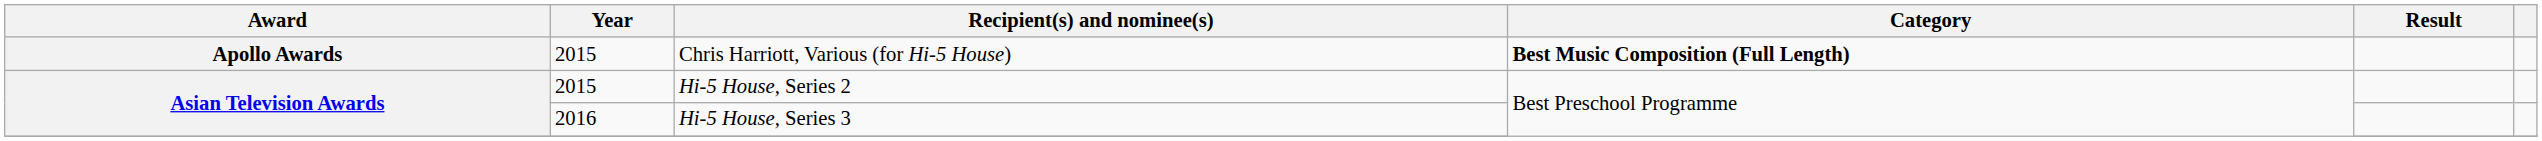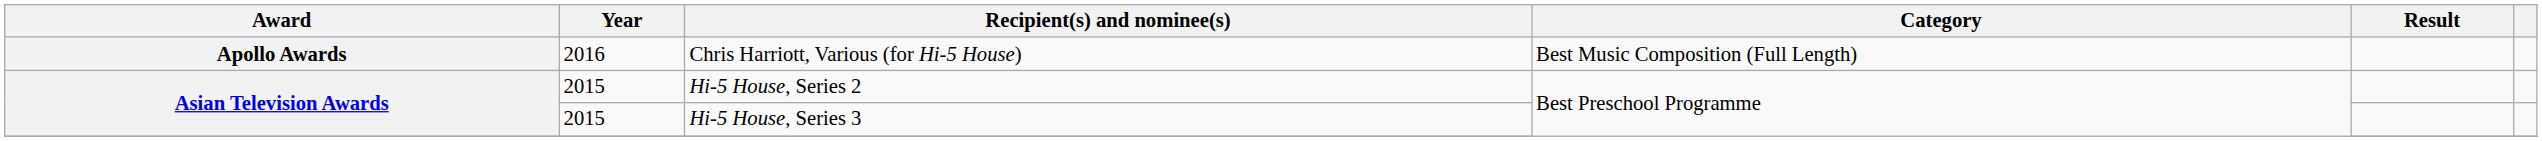 <table class="wikitable plainrowheaders sortable" style="width:99%;">
 <tr style="background:#ccc; text-align:center;">
 <th scope="col">Award</th>
 <th scope="col">Year</th>
 <th scope="col">Recipient(s) and nominee(s)</th>
 <th scope="col">Category</th>
 <th scope="col">Result</th>
 <th scope="col" class="unsortable"></th>
 </tr>
 <tr>
 <th scope="row">Apollo Awards</th>
-<td>2015</td>
+<td>2016</td>
 <td data-sort-value="Harriott, Chris (for Hi-5 House)">Chris Harriott, Various (for <em>Hi-5 House</em>)</td>
-<td><strong>Best Music Composition (Full Length)</strong></td>
+<td>Best Music Composition (Full Length)</td>
 <td></td>
 <td style="text-align:center;"></td>
 </tr>
 <tr>
 <th scope="row" rowspan=2><a href='#'>Asian Television Awards</a></th>
 <td>2015</td>
 <td data-sort-value="Hi-5 House, Series 2"><em>Hi-5 House</em>, Series 2</td>
 <td rowspan=3>Best Preschool Programme</td>
 <td></td>
 <td style="text-align:center;"></td>
 </tr>
 <tr>
-<td>2016</td>
+<td>2015</td>
 <td data-sort-value="Hi-5 House, Series 3"><em>Hi-5 House</em>, Series 3</td>
 <td></td>
 <td style="text-align:center;"></td>
 </tr>
 <tr>
 </tr>
 </table>
